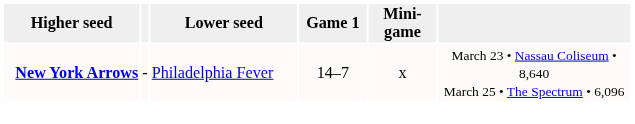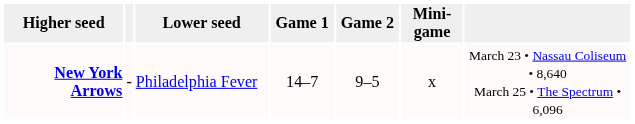 <table style="border-collapse:collapse border=1 cellspacing=0 cellpadding=2">
 <tr align=center bgcolor=#efefef>
 <th width=180>Higher seed</th>
 <th width=5></th>
 <th width=180>Lower seed</th>
 <th width=80>Game 1</th>
+<th width=80>Game 2</th>
 <th width=80>Mini-game</th>
 <td width=270></td>
 </tr>
 <tr align=center bgcolor=fffafa>
 <td align=right><strong><a href='#'>New York Arrows</a></strong></td>
 <td>-</td>
 <td align=left><a href='#'>Philadelphia Fever</a></td>
 <td>14–7</td>
+<td>9–5</td>
 <td>x</td>
 <td><small>March 23 • <a href='#'>Nassau Coliseum</a> • 8,640 <br>March 25 • <a href='#'>The Spectrum</a> • 6,096</small></td>
 </tr>
 </table>
